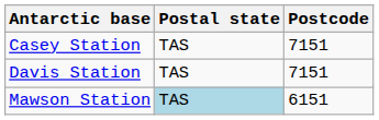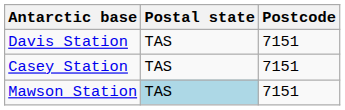 <table class="wikitable">
 <tr>
 <th>Antarctic base</th>
 <th>Postal state</th>
 <th>Postcode</th>
 </tr>
 <tr>
-<td><a href='#'>Casey Station</a></td>
+<td><a href='#'>Davis Station</a></td>
 <td>TAS</td>
 <td>7151</td>
 </tr>
 <tr>
-<td><a href='#'>Davis Station</a></td>
+<td><a href='#'>Casey Station</a></td>
 <td>TAS</td>
 <td>7151</td>
 </tr>
 <tr>
 <td><a href='#'>Mawson Station</a></td>
 <td style="background: lightblue;">TAS</td>
-<td>6151</td>
+<td>7151</td>
 </tr>
 </table>
